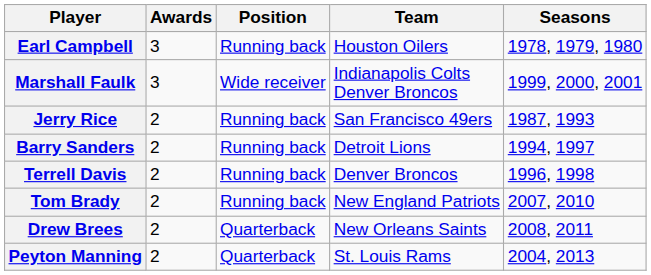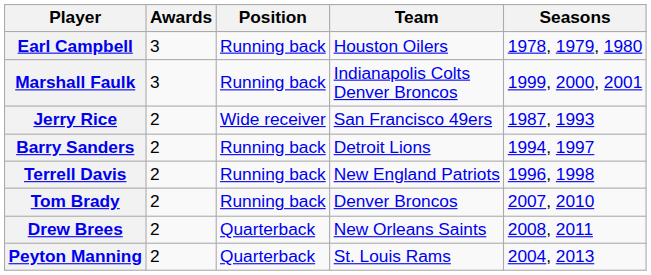 <table class="wikitable sortable">
 <tr>
 <th scope="col">Player</th>
 <th scope="col">Awards</th>
 <th scope="col">Position</th>
 <th scope="col">Team</th>
 <th scope="col">Seasons</th>
 </tr>
 <tr>
 <th><a href='#'>Earl Campbell</a></th>
 <td>3</td>
 <td><a href='#'>Running back</a></td>
 <td><a href='#'>Houston Oilers</a></td>
 <td><a href='#'>1978</a>, <a href='#'>1979</a>, <a href='#'>1980</a></td>
 </tr>
 <tr>
 <th><a href='#'>Marshall Faulk</a></th>
 <td>3</td>
-<td><a href='#'>Wide receiver</a></td>
+<td><a href='#'>Running back</a></td>
 <td><a href='#'>Indianapolis Colts</a><br><a href='#'>Denver Broncos</a></td>
 <td><a href='#'>1999</a>, <a href='#'>2000</a>, <a href='#'>2001</a></td>
 </tr>
 <tr>
 <th><a href='#'>Jerry Rice</a></th>
 <td>2</td>
-<td><a href='#'>Running back</a></td>
+<td><a href='#'>Wide receiver</a></td>
 <td><a href='#'>San Francisco 49ers</a></td>
 <td><a href='#'>1987</a>, <a href='#'>1993</a></td>
 </tr>
 <tr>
 <th><a href='#'>Barry Sanders</a></th>
 <td>2</td>
 <td><a href='#'>Running back</a></td>
 <td><a href='#'>Detroit Lions</a></td>
 <td><a href='#'>1994</a>, <a href='#'>1997</a></td>
 </tr>
 <tr>
 <th><a href='#'>Terrell Davis</a></th>
 <td>2</td>
 <td><a href='#'>Running back</a></td>
-<td><a href='#'>Denver Broncos</a></td>
+<td><a href='#'>New England Patriots</a></td>
 <td><a href='#'>1996</a>, <a href='#'>1998</a></td>
 </tr>
 <tr>
 <th><a href='#'>Tom Brady</a></th>
 <td>2</td>
 <td><a href='#'>Running back</a></td>
-<td><a href='#'>New England Patriots</a></td>
+<td><a href='#'>Denver Broncos</a></td>
 <td><a href='#'>2007</a>, <a href='#'>2010</a></td>
 </tr>
 <tr>
 <th><a href='#'>Drew Brees</a></th>
 <td>2</td>
 <td><a href='#'>Quarterback</a></td>
 <td><a href='#'>New Orleans Saints</a></td>
 <td><a href='#'>2008</a>, <a href='#'>2011</a></td>
 </tr>
 <tr>
 <th><a href='#'>Peyton Manning</a></th>
 <td>2</td>
 <td><a href='#'>Quarterback</a></td>
 <td><a href='#'>St. Louis Rams</a></td>
 <td><a href='#'>2004</a>, <a href='#'>2013</a></td>
 </tr>
 </table>
